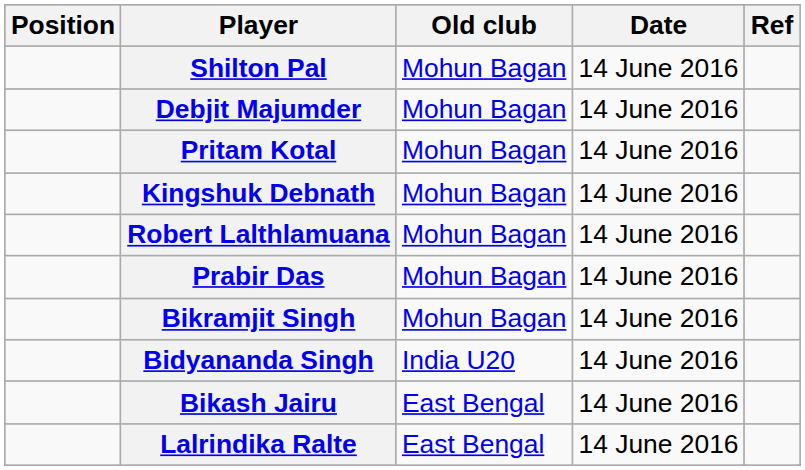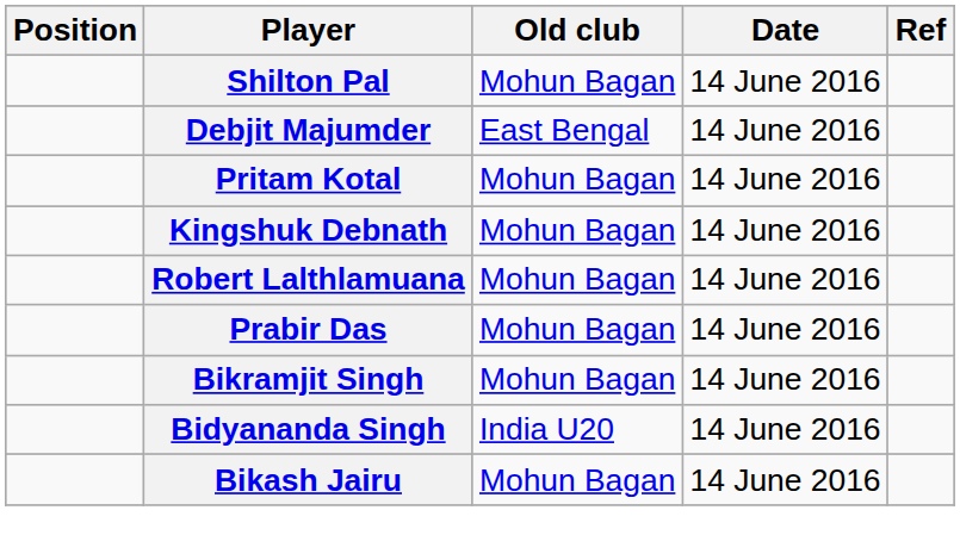 <table class="wikitable plainrowheaders" style="text-align:center; text-align:left">
 <tr>
 <th scope="col">Position</th>
 <th scope="col">Player</th>
 <th scope="col">Old club</th>
 <th scope="col">Date</th>
 <th scope="col">Ref</th>
 </tr>
 <tr>
 <td></td>
 <th scope="row"> <a href='#'>Shilton Pal</a></th>
 <td> <a href='#'>Mohun Bagan</a></td>
 <td>14 June 2016</td>
 <td></td>
 </tr>
 <tr>
 <td></td>
 <th scope="row"> <a href='#'>Debjit Majumder</a></th>
-<td> <a href='#'>Mohun Bagan</a></td>
+<td> <a href='#'>East Bengal</a></td>
 <td>14 June 2016</td>
 <td></td>
 </tr>
 <tr>
 <td></td>
 <th scope="row"> <a href='#'>Pritam Kotal</a></th>
 <td> <a href='#'>Mohun Bagan</a></td>
 <td>14 June 2016</td>
 <td></td>
 </tr>
 <tr>
 <td></td>
 <th scope="row"> <a href='#'>Kingshuk Debnath</a></th>
 <td> <a href='#'>Mohun Bagan</a></td>
 <td>14 June 2016</td>
 <td></td>
 </tr>
 <tr>
 <td></td>
 <th scope="row"> <a href='#'>Robert Lalthlamuana</a></th>
 <td> <a href='#'>Mohun Bagan</a></td>
 <td>14 June 2016</td>
 <td></td>
 </tr>
 <tr>
 <td></td>
 <th scope="row"> <a href='#'>Prabir Das</a></th>
 <td> <a href='#'>Mohun Bagan</a></td>
 <td>14 June 2016</td>
 <td></td>
 </tr>
 <tr>
 <td></td>
 <th scope="row"> <a href='#'>Bikramjit Singh</a></th>
 <td> <a href='#'>Mohun Bagan</a></td>
 <td>14 June 2016</td>
 <td></td>
 </tr>
 <tr>
 <td></td>
 <th scope="row"> <a href='#'>Bidyananda Singh</a></th>
 <td> <a href='#'>India U20</a></td>
 <td>14 June 2016</td>
 <td></td>
 </tr>
 <tr>
 <td></td>
 <th scope="row"> <a href='#'>Bikash Jairu</a></th>
-<td> <a href='#'>East Bengal</a></td>
-<td>14 June 2016</td>
-<td></td>
-</tr>
-<tr>
-<td></td>
-<th scope="row"> <a href='#'>Lalrindika Ralte</a></th>
-<td> <a href='#'>East Bengal</a></td>
+<td> <a href='#'>Mohun Bagan</a></td>
 <td>14 June 2016</td>
 <td></td>
 </tr>
 </table>
